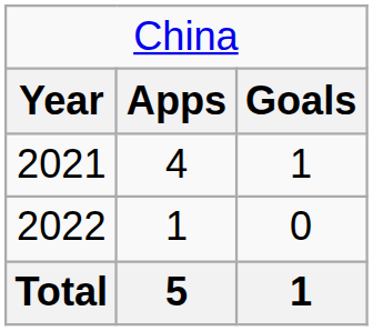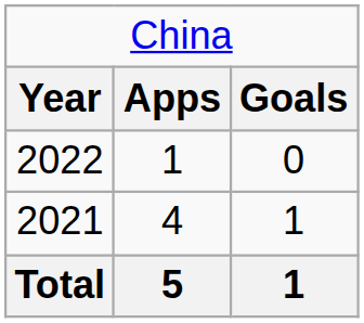 <table class="wikitable" style="text-align:center">
 <tr>
 <td colspan=3><a href='#'>China</a></td>
 </tr>
 <tr>
 <th>Year</th>
 <th>Apps</th>
 <th>Goals</th>
 </tr>
 <tr>
+<td>2022</td>
+<td>1</td>
+<td>0</td>
+</tr>
+<tr>
 <td>2021</td>
 <td>4</td>
 <td>1</td>
-</tr>
-<tr>
-<td>2022</td>
-<td>1</td>
-<td>0</td>
 </tr>
 <tr>
 <th>Total</th>
 <th>5</th>
 <th>1</th>
 </tr>
 </table>
